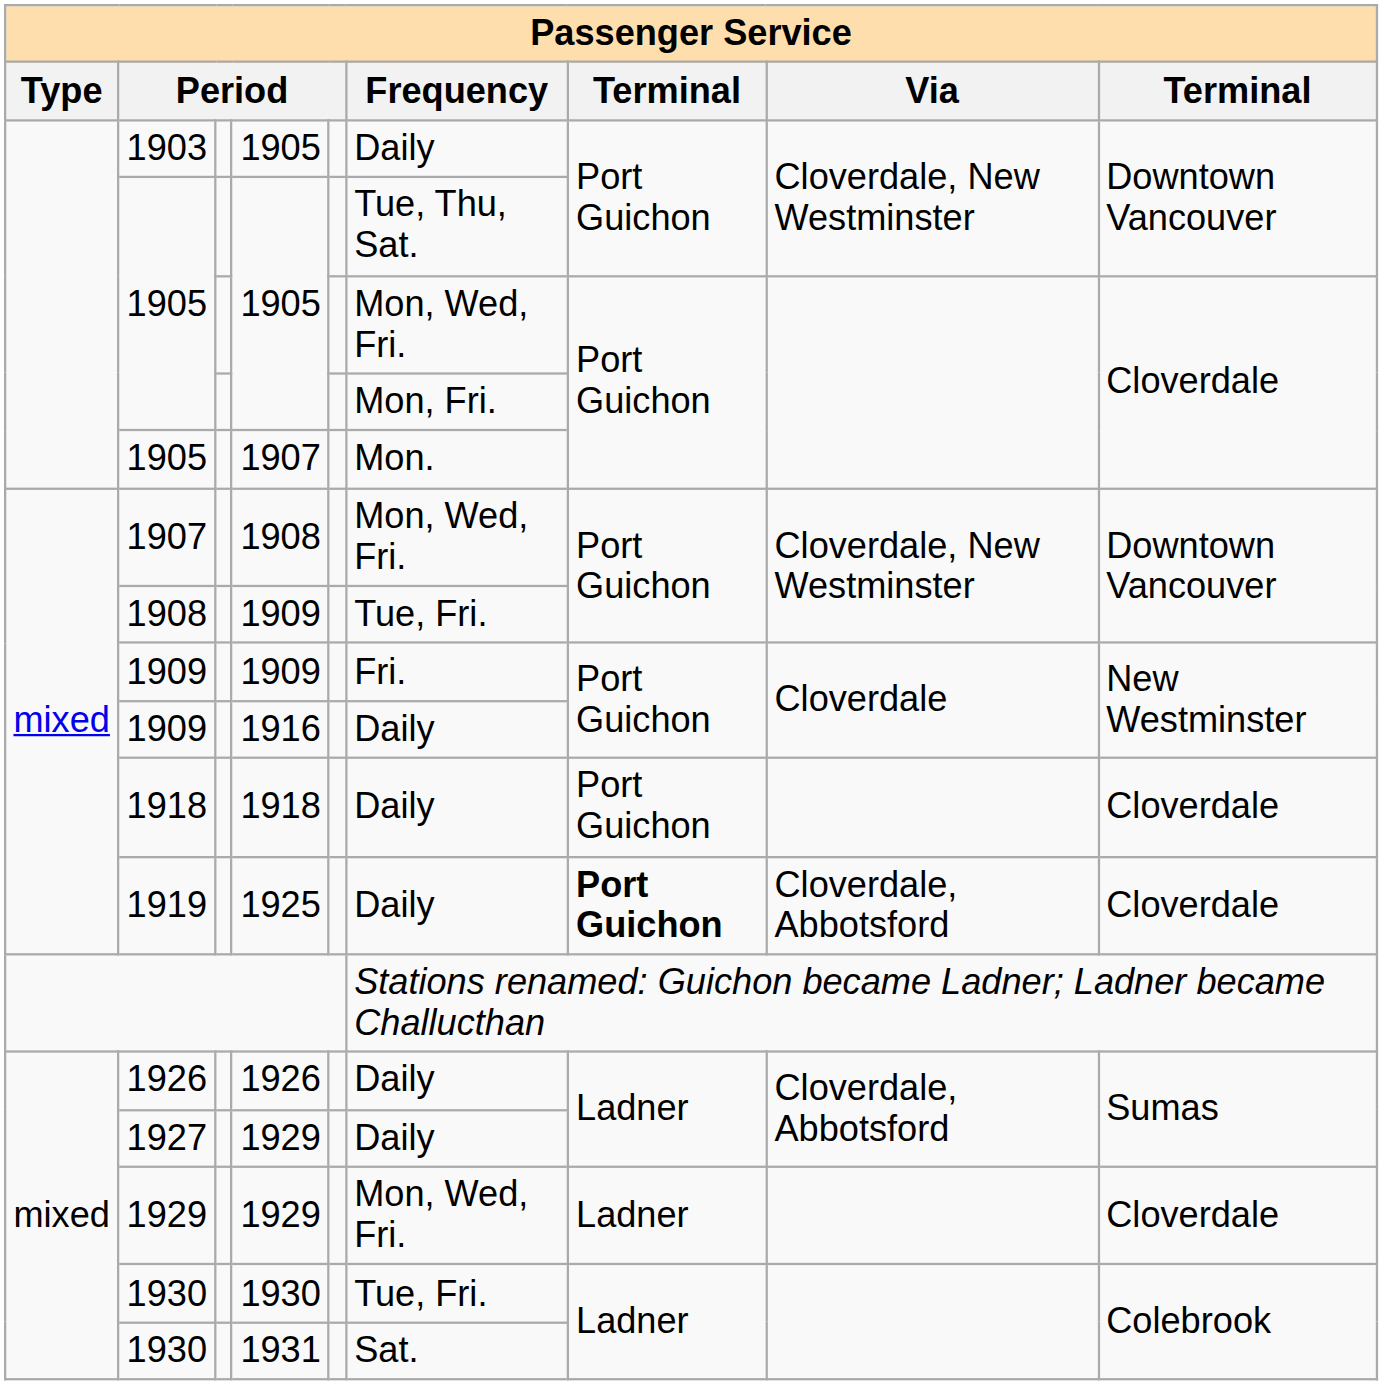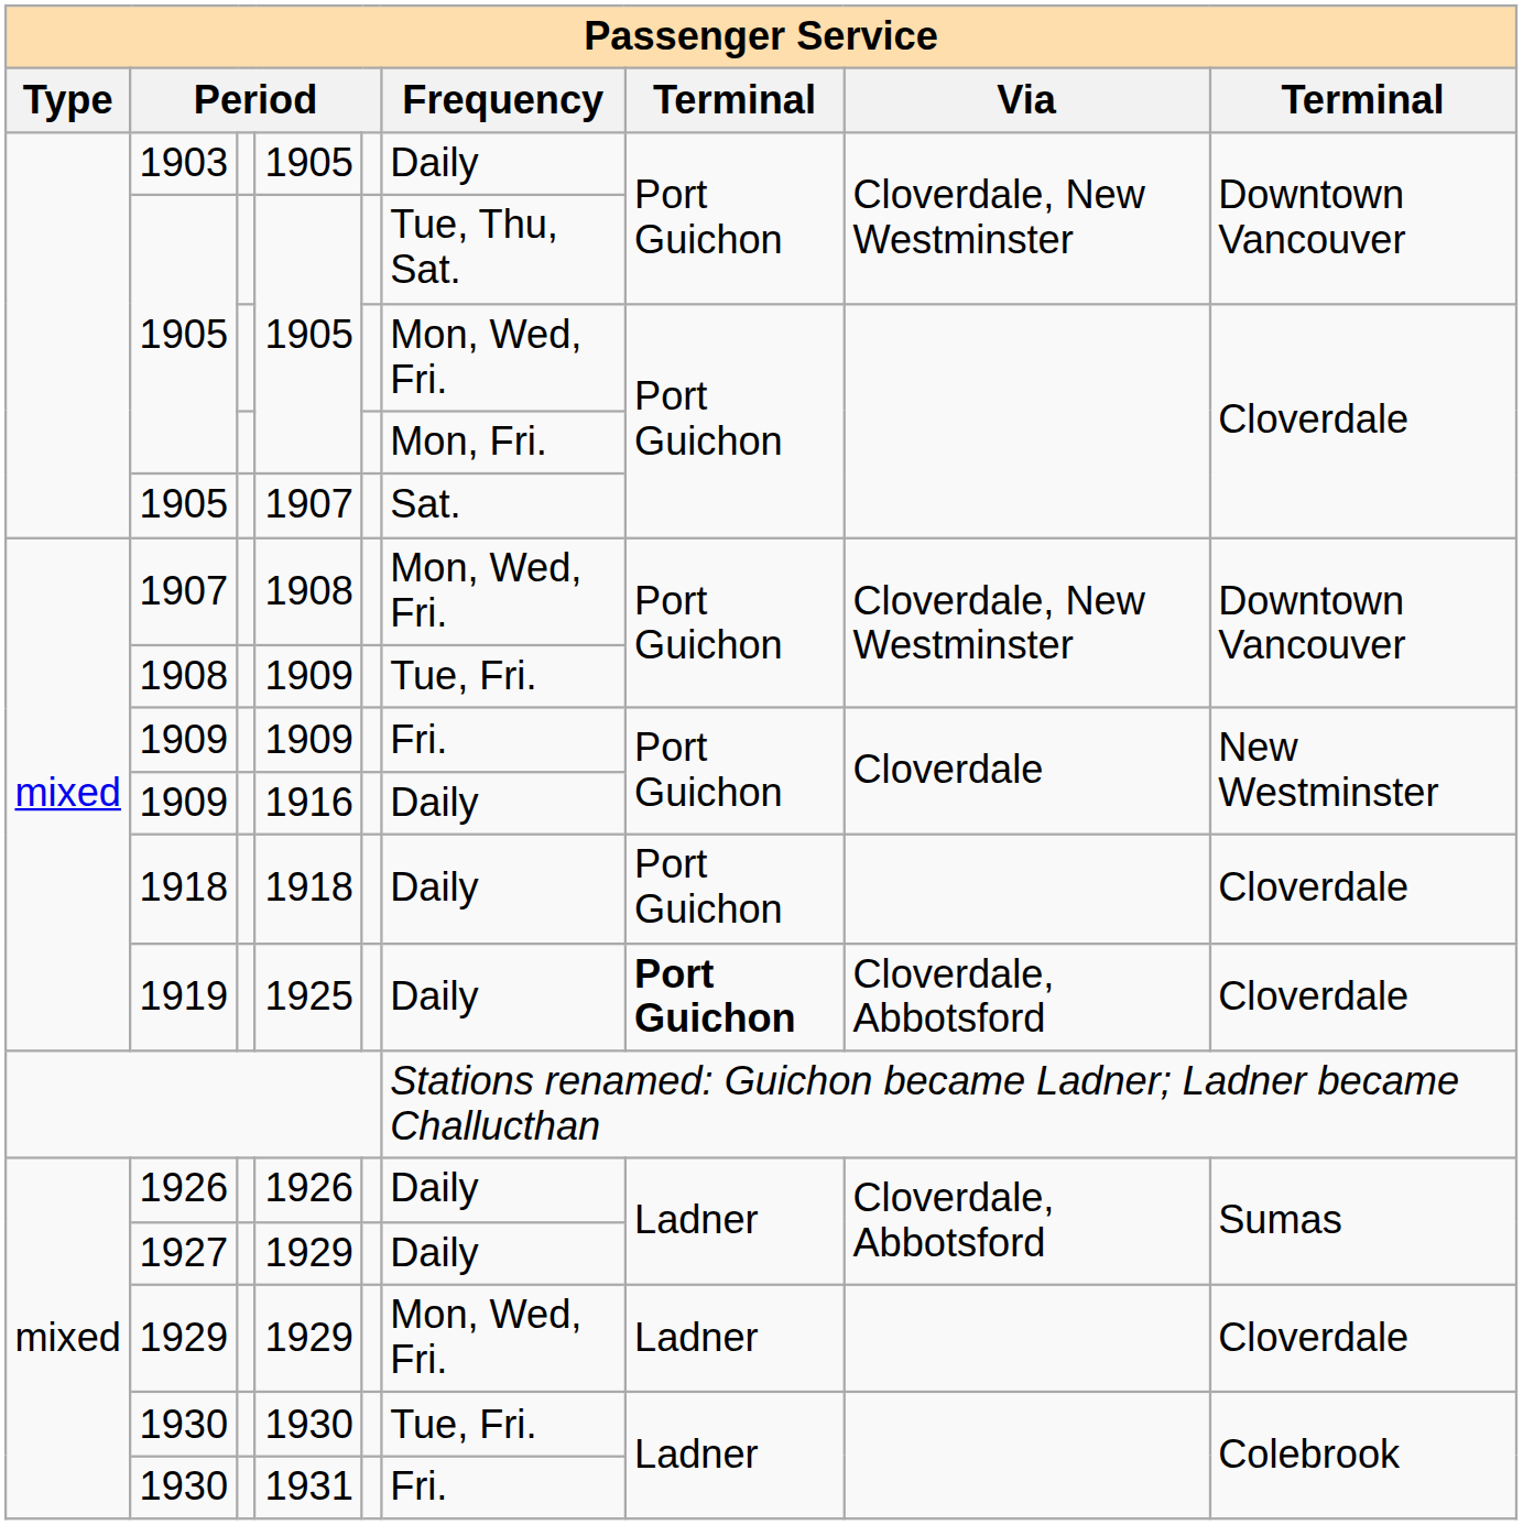 <table class="wikitable">
 <tr>
 <th colspan="9" style="background:#ffdead;">Passenger Service</th>
 </tr>
 <tr>
 <th>Type</th>
 <th colspan=4>Period</th>
 <th>Frequency</th>
 <th>Terminal</th>
 <th>Via</th>
 <th>Terminal</th>
 </tr>
 <tr>
 <td rowspan=5></td>
 <td>1903</td>
 <td></td>
 <td>1905</td>
 <td></td>
 <td>Daily</td>
 <td rowspan=2>Port Guichon</td>
 <td rowspan=2>Cloverdale, New Westminster</td>
 <td rowspan=2>Downtown Vancouver</td>
 </tr>
 <tr>
 <td rowspan=3>1905</td>
 <td></td>
 <td rowspan=3>1905</td>
 <td></td>
 <td>Tue, Thu, Sat.</td>
 </tr>
 <tr>
 <td></td>
 <td></td>
 <td>Mon, Wed, Fri.</td>
 <td rowspan=3>Port Guichon</td>
 <td rowspan=3></td>
 <td rowspan=3>Cloverdale</td>
 </tr>
 <tr>
 <td></td>
 <td></td>
 <td>Mon, Fri.</td>
 </tr>
 <tr>
 <td>1905</td>
 <td></td>
 <td>1907</td>
 <td></td>
-<td>Mon.</td>
+<td>Sat.</td>
 </tr>
 <tr>
 <td rowspan=6><a href='#'>mixed</a></td>
 <td>1907</td>
 <td></td>
 <td>1908</td>
 <td></td>
 <td>Mon, Wed, Fri.</td>
 <td rowspan=2>Port Guichon</td>
 <td rowspan=2>Cloverdale, New Westminster</td>
 <td rowspan=2>Downtown Vancouver</td>
 </tr>
 <tr>
 <td>1908</td>
 <td></td>
 <td>1909</td>
 <td></td>
 <td>Tue, Fri.</td>
 </tr>
 <tr>
 <td>1909</td>
 <td></td>
 <td>1909</td>
 <td></td>
 <td>Fri.</td>
 <td rowspan=2>Port Guichon</td>
 <td rowspan=2>Cloverdale</td>
 <td rowspan=2>New Westminster</td>
 </tr>
 <tr>
 <td>1909</td>
 <td></td>
 <td>1916</td>
 <td></td>
 <td>Daily</td>
 </tr>
 <tr>
 <td>1918</td>
 <td></td>
 <td>1918</td>
 <td></td>
 <td>Daily</td>
 <td>Port Guichon</td>
 <td></td>
 <td>Cloverdale</td>
 </tr>
 <tr>
 <td>1919</td>
 <td></td>
 <td>1925</td>
 <td></td>
 <td>Daily</td>
 <td><strong>Port Guichon</strong></td>
 <td>Cloverdale, Abbotsford</td>
 <td>Cloverdale</td>
 </tr>
 <tr>
 <td colspan=5></td>
 <td colspan=4><em>Stations renamed: Guichon became Ladner; Ladner became Challucthan</em></td>
 </tr>
 <tr>
 <td rowspan=5>mixed</td>
 <td>1926</td>
 <td></td>
 <td>1926</td>
 <td></td>
 <td>Daily</td>
 <td rowspan=2>Ladner</td>
 <td rowspan=2>Cloverdale, Abbotsford</td>
 <td rowspan=2>Sumas</td>
 </tr>
 <tr>
 <td>1927</td>
 <td></td>
 <td>1929</td>
 <td></td>
 <td>Daily</td>
 </tr>
 <tr>
 <td>1929</td>
 <td></td>
 <td>1929</td>
 <td></td>
 <td>Mon, Wed, Fri.</td>
 <td>Ladner</td>
 <td></td>
 <td>Cloverdale</td>
 </tr>
 <tr>
 <td>1930</td>
 <td></td>
 <td>1930</td>
 <td></td>
 <td>Tue, Fri.</td>
 <td rowspan=2>Ladner</td>
 <td rowspan=2></td>
 <td rowspan=2>Colebrook</td>
 </tr>
 <tr>
 <td>1930</td>
 <td></td>
 <td>1931</td>
 <td></td>
-<td>Sat.</td>
+<td>Fri.</td>
 </tr>
 </table>
